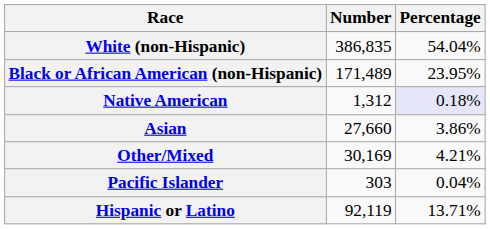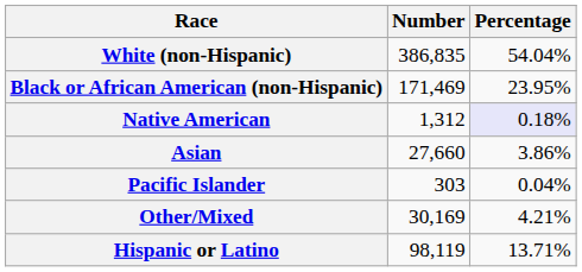 <table class="wikitable" style="text-align:right">
 <tr>
 <th scope="col">Race</th>
 <th scope="col">Number</th>
 <th scope="col">Percentage</th>
 </tr>
 <tr>
 <th scope="row"><a href='#'>White</a> (non-Hispanic)</th>
 <td>386,835</td>
 <td>54.04%</td>
 </tr>
 <tr>
 <th scope="row"><a href='#'>Black or African American</a> (non-Hispanic)</th>
-<td>171,489</td>
+<td>171,469</td>
 <td>23.95%</td>
 </tr>
 <tr>
 <th scope="row"><a href='#'>Native American</a></th>
 <td>1,312</td>
 <td style="background: lavender;">0.18%</td>
 </tr>
 <tr>
 <th scope="row"><a href='#'>Asian</a></th>
 <td>27,660</td>
 <td>3.86%</td>
 </tr>
 <tr>
+<th scope="row"><a href='#'>Pacific Islander</a></th>
+<td>303</td>
+<td>0.04%</td>
+</tr>
+<tr>
 <th scope="row"><a href='#'>Other/Mixed</a></th>
 <td>30,169</td>
 <td>4.21%</td>
 </tr>
 <tr>
-<th scope="row"><a href='#'>Pacific Islander</a></th>
-<td>303</td>
-<td>0.04%</td>
-</tr>
-<tr>
 <th scope="row"><a href='#'>Hispanic</a> or <a href='#'>Latino</a></th>
-<td>92,119</td>
+<td>98,119</td>
 <td>13.71%</td>
 </tr>
 </table>
